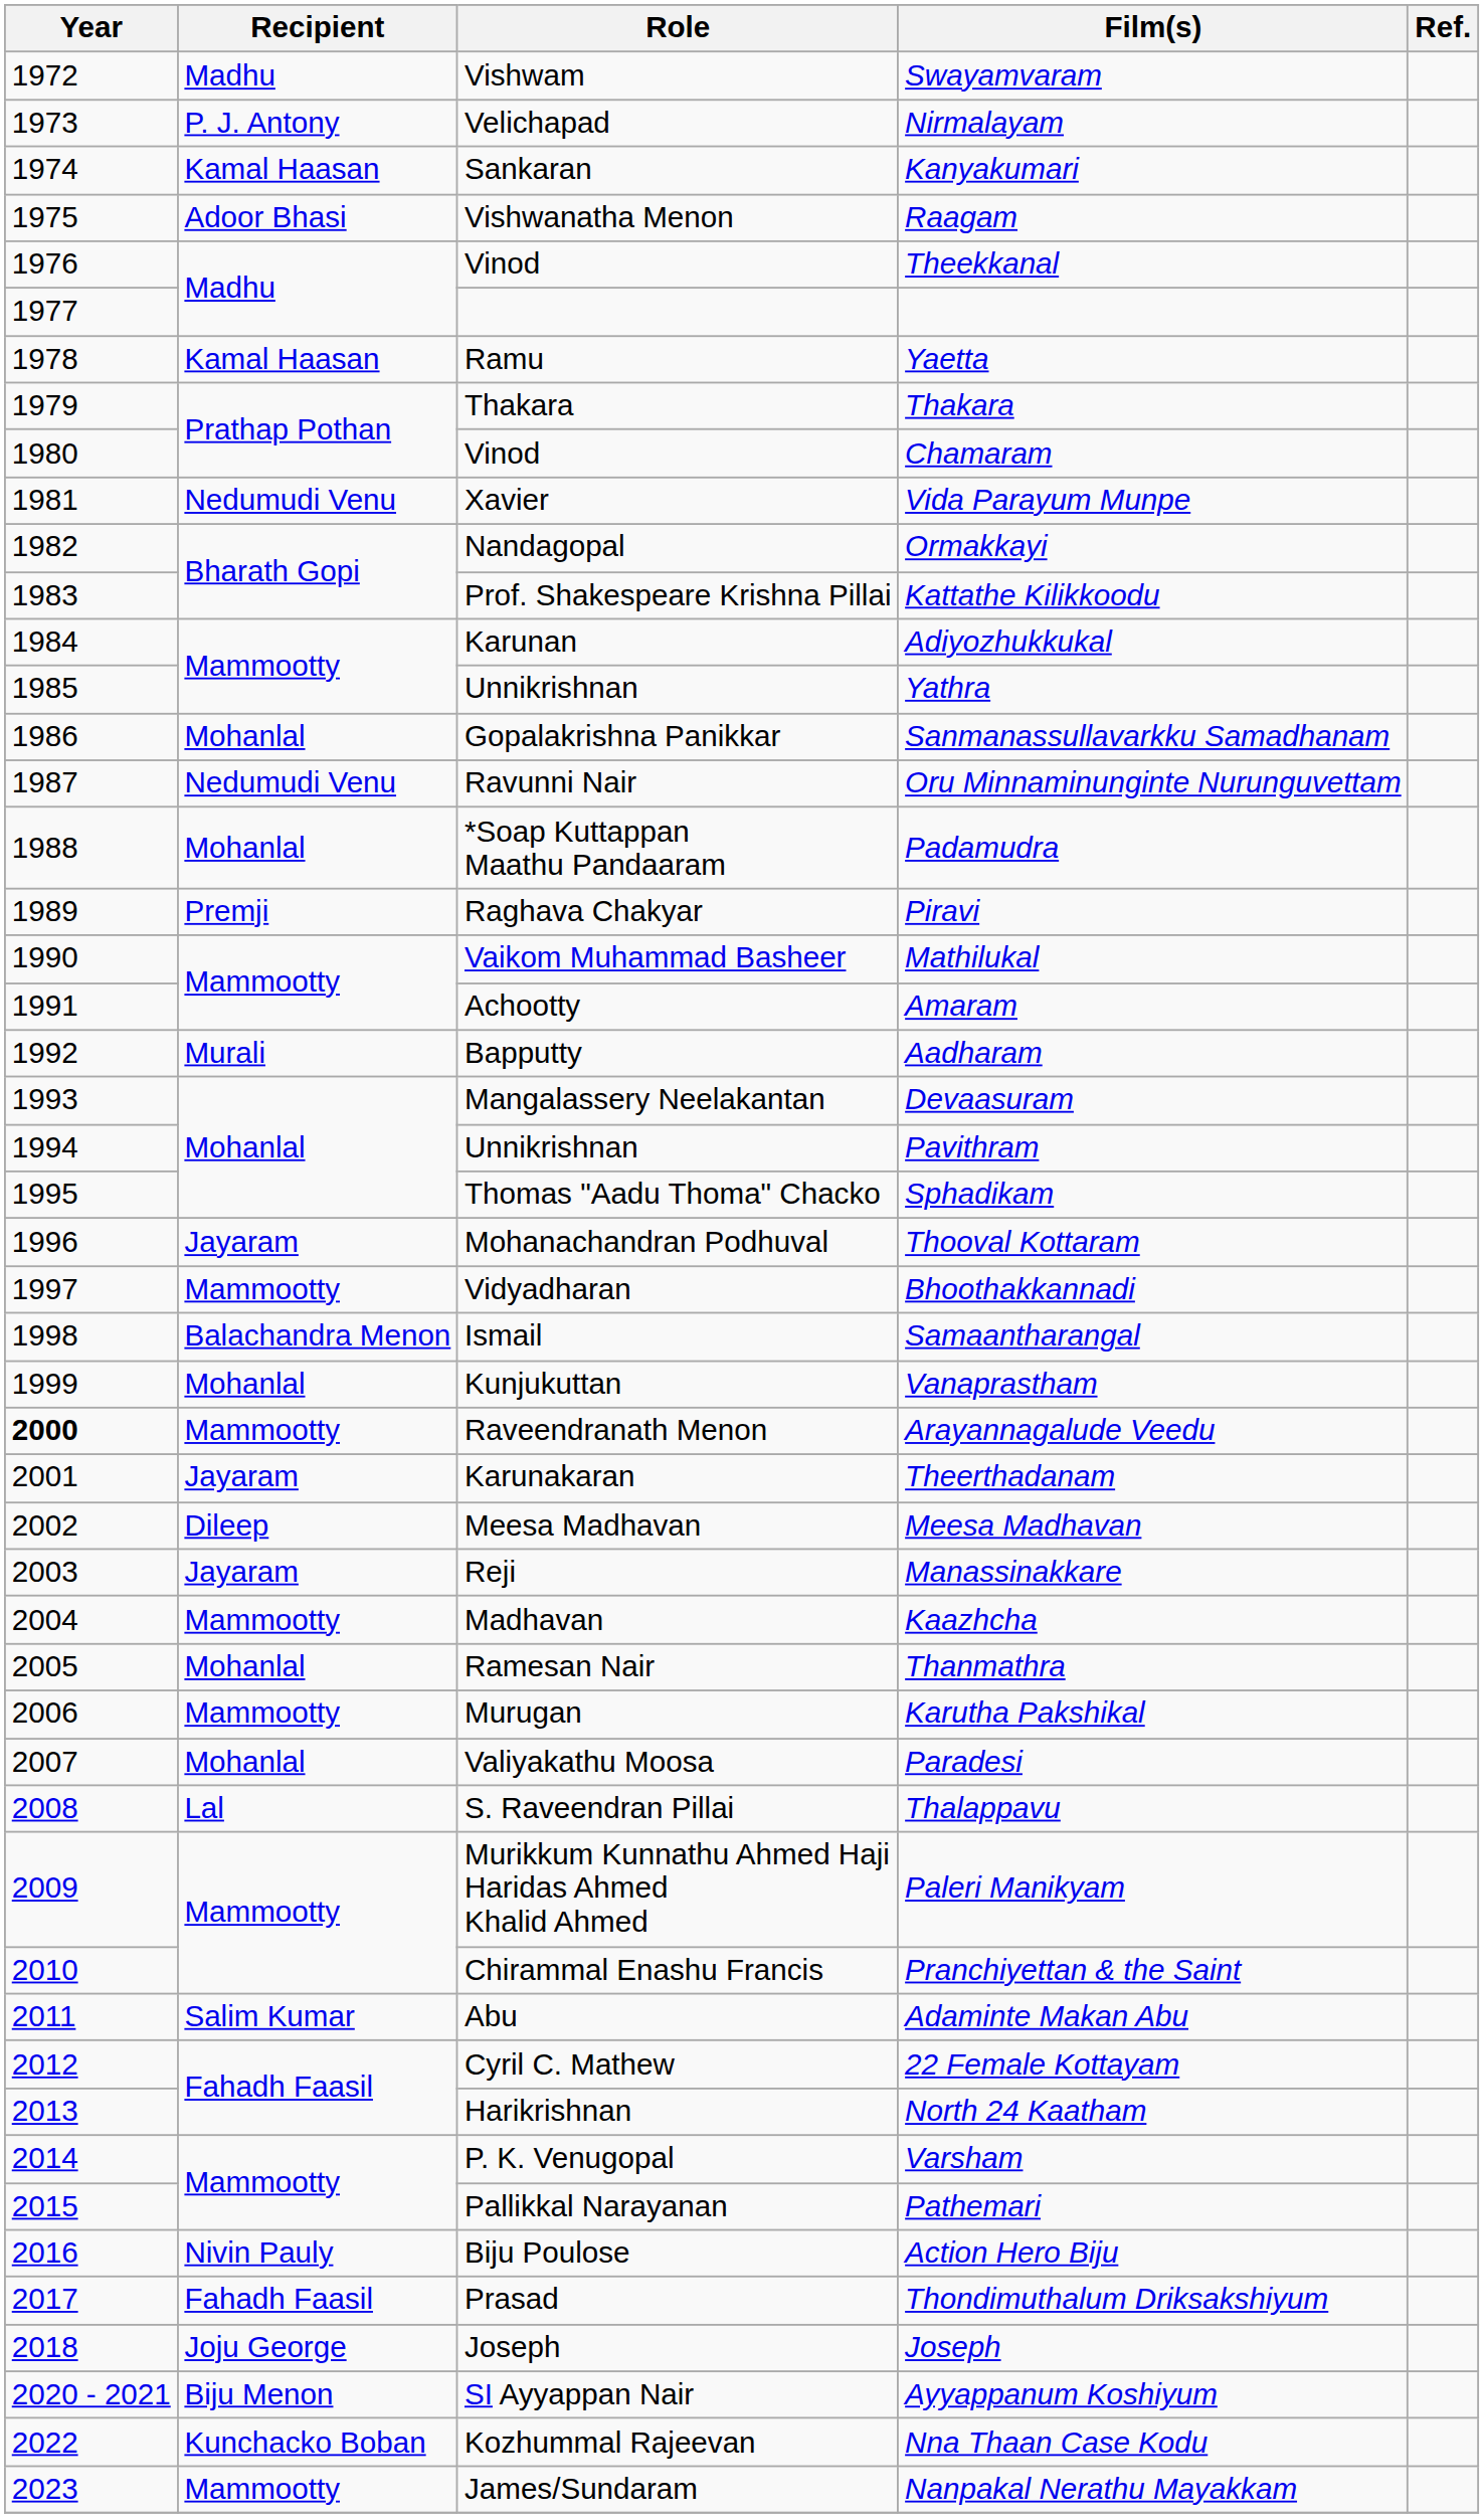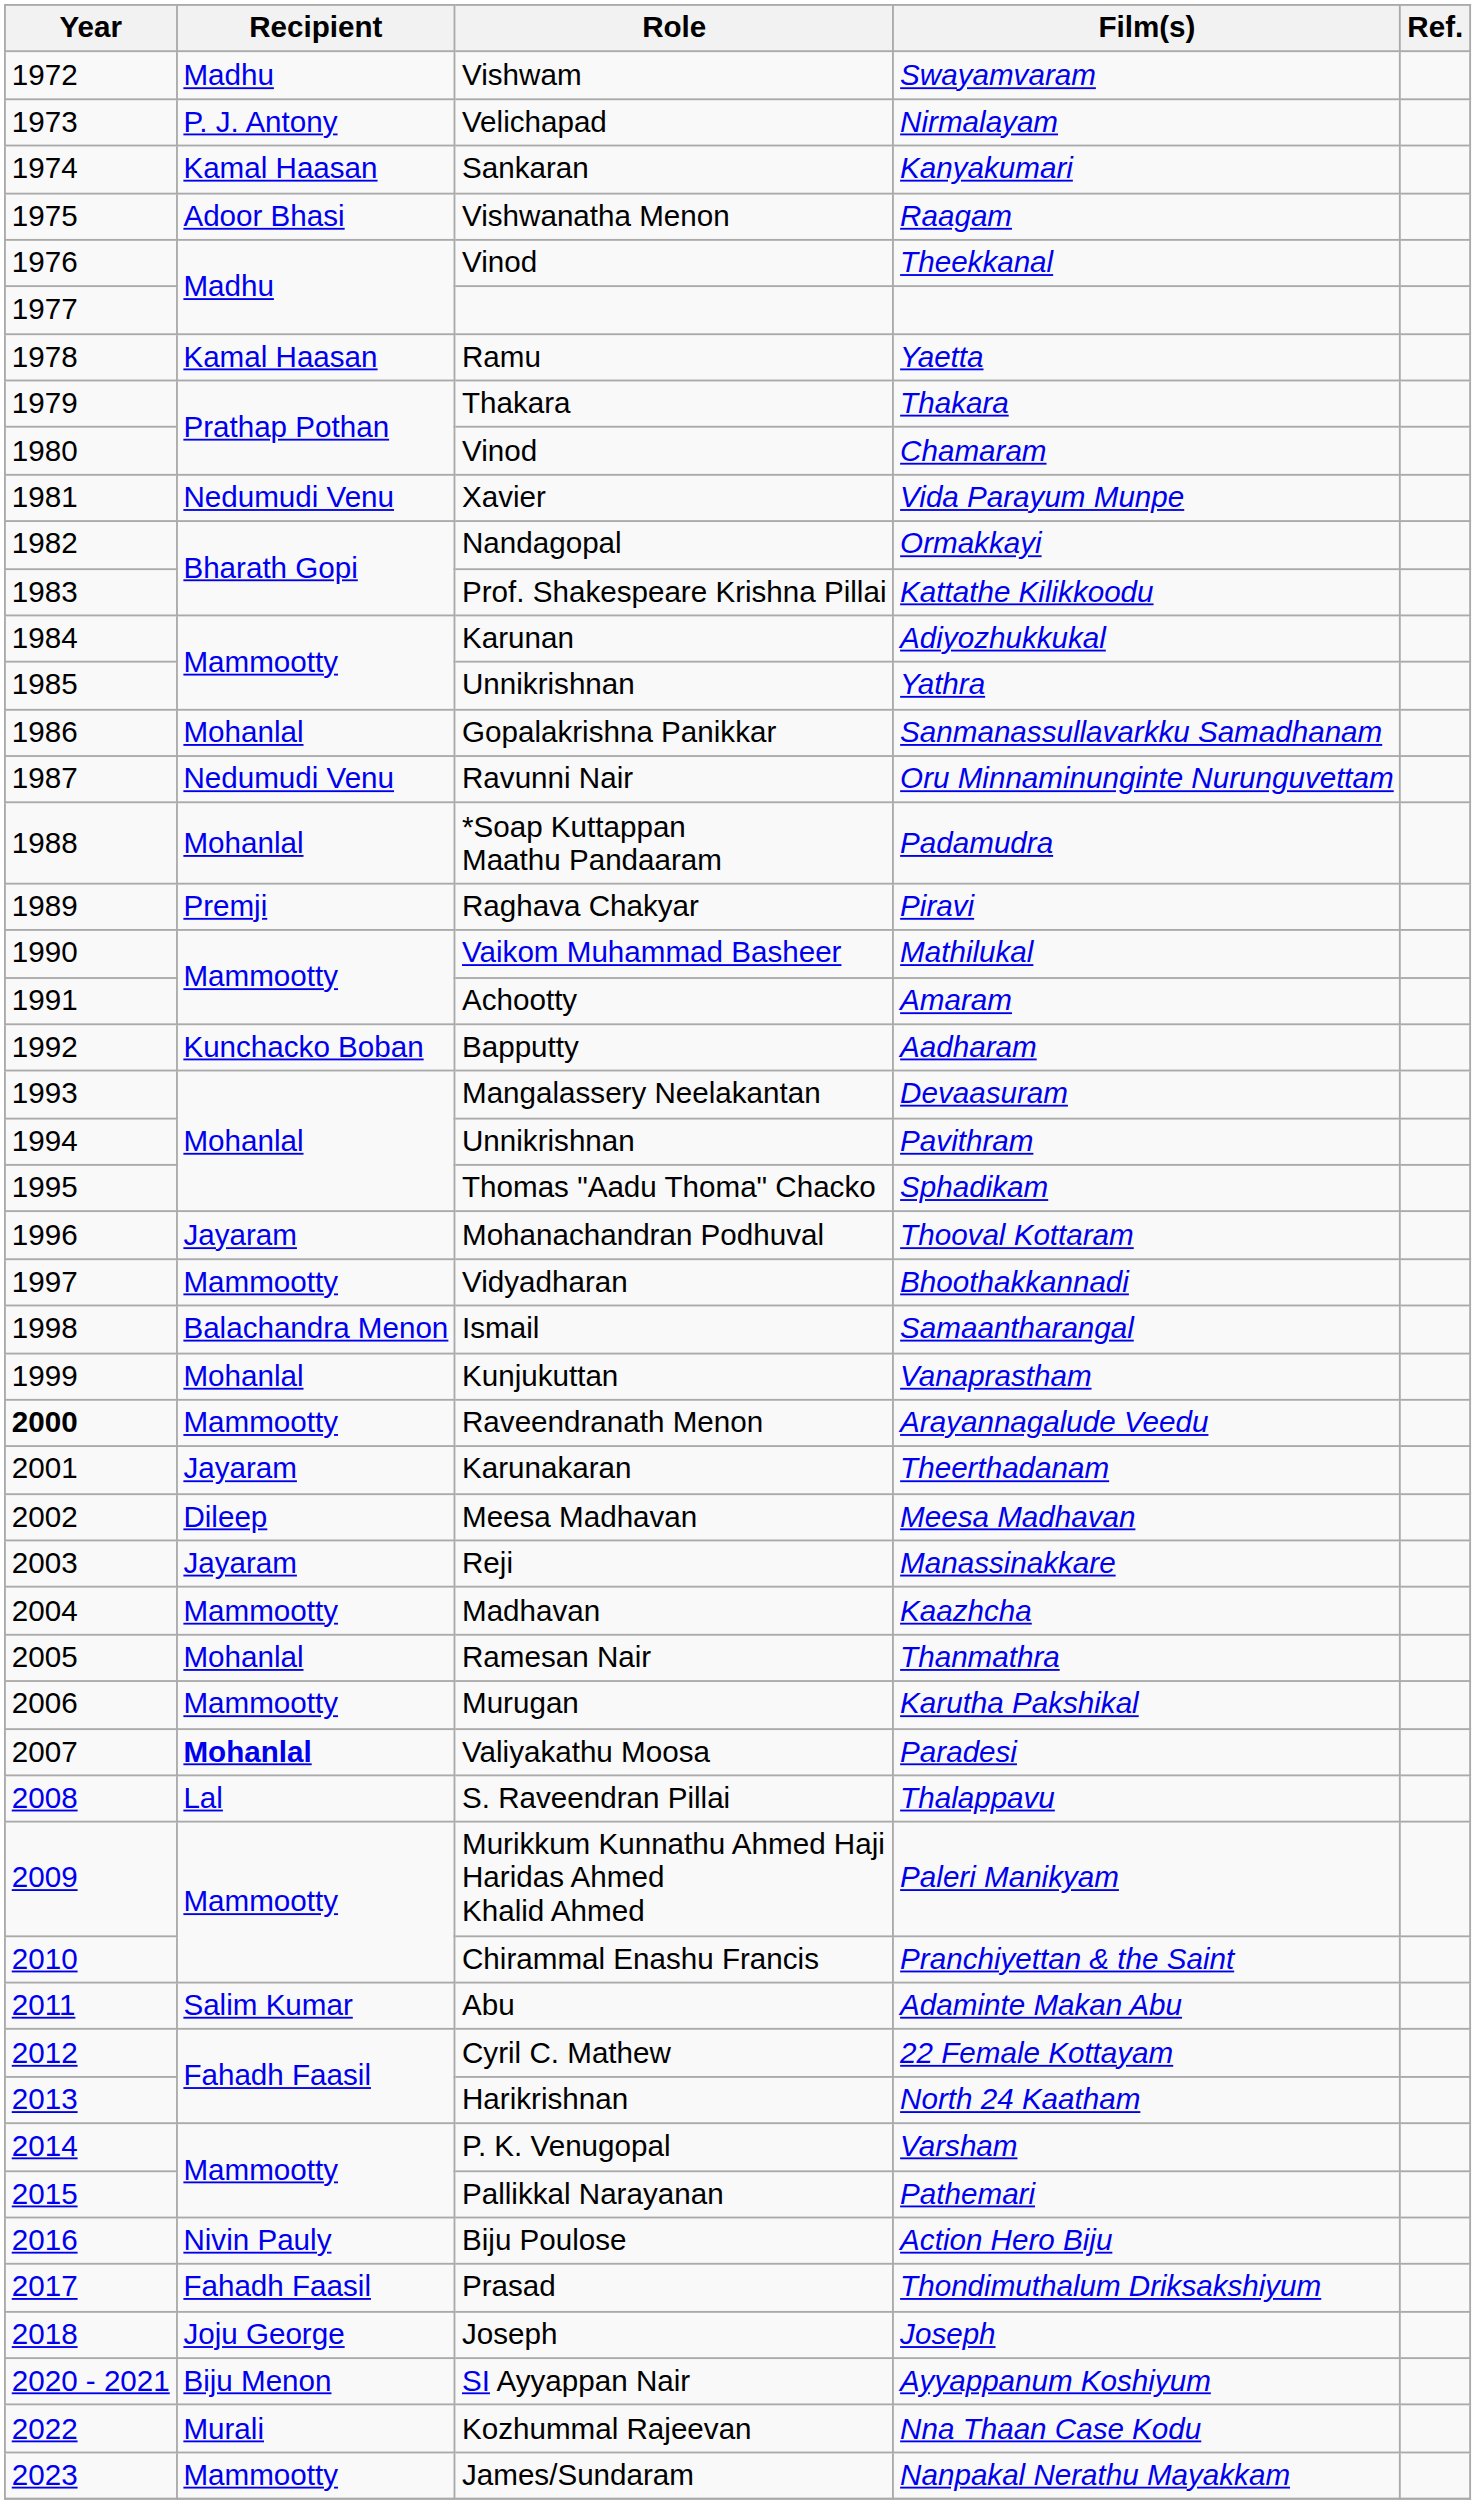 <table class="wikitable sortable">
 <tr>
 <th>Year</th>
 <th>Recipient</th>
 <th>Role</th>
 <th>Film(s)</th>
 <th>Ref.</th>
 </tr>
 <tr>
 <td>1972</td>
 <td><a href='#'>Madhu</a></td>
 <td>Vishwam</td>
 <td><em><a href='#'>Swayamvaram</a></em></td>
 <td></td>
 </tr>
 <tr>
 <td>1973</td>
 <td><a href='#'>P. J. Antony</a></td>
 <td>Velichapad</td>
 <td><em><a href='#'>Nirmalayam</a></em></td>
 <td></td>
 </tr>
 <tr>
 <td>1974</td>
 <td><a href='#'>Kamal Haasan</a></td>
 <td>Sankaran</td>
 <td><em><a href='#'>Kanyakumari</a></em></td>
 <td></td>
 </tr>
 <tr>
 <td>1975</td>
 <td><a href='#'>Adoor Bhasi</a></td>
 <td>Vishwanatha Menon</td>
 <td><em><a href='#'>Raagam</a></em></td>
 <td></td>
 </tr>
 <tr>
 <td>1976</td>
 <td rowspan="2"><a href='#'>Madhu</a></td>
 <td>Vinod</td>
 <td><em><a href='#'>Theekkanal</a></em></td>
 <td></td>
 </tr>
 <tr>
 <td>1977</td>
 <td></td>
 <td><em></em></td>
 <td></td>
 </tr>
 <tr>
 <td>1978</td>
 <td><a href='#'>Kamal Haasan</a></td>
 <td>Ramu</td>
 <td><em><a href='#'>Yaetta</a></em></td>
 <td></td>
 </tr>
 <tr>
 <td>1979</td>
 <td rowspan="2"><a href='#'>Prathap Pothan</a></td>
 <td>Thakara</td>
 <td><em><a href='#'>Thakara</a></em></td>
 <td></td>
 </tr>
 <tr>
 <td>1980</td>
 <td>Vinod</td>
 <td><em><a href='#'>Chamaram</a></em></td>
 <td></td>
 </tr>
 <tr>
 <td>1981</td>
 <td><a href='#'>Nedumudi Venu</a></td>
 <td>Xavier</td>
 <td><em><a href='#'>Vida Parayum Munpe</a></em></td>
 <td></td>
 </tr>
 <tr>
 <td>1982</td>
 <td rowspan="2"><a href='#'>Bharath Gopi</a></td>
 <td>Nandagopal</td>
 <td><em><a href='#'>Ormakkayi</a></em></td>
 <td></td>
 </tr>
 <tr>
 <td>1983</td>
 <td>Prof. Shakespeare Krishna Pillai</td>
 <td><em><a href='#'>Kattathe Kilikkoodu</a></em></td>
 <td></td>
 </tr>
 <tr>
 <td>1984</td>
 <td rowspan="2"><a href='#'>Mammootty</a></td>
 <td>Karunan</td>
 <td><em><a href='#'>Adiyozhukkukal</a></em></td>
 <td></td>
 </tr>
 <tr>
 <td>1985</td>
 <td>Unnikrishnan</td>
 <td><em><a href='#'>Yathra</a></em></td>
 <td></td>
 </tr>
 <tr>
 <td>1986</td>
 <td><a href='#'>Mohanlal</a></td>
 <td>Gopalakrishna Panikkar</td>
 <td><em><a href='#'>Sanmanassullavarkku Samadhanam</a></em></td>
 <td></td>
 </tr>
 <tr>
 <td>1987</td>
 <td><a href='#'>Nedumudi Venu</a></td>
 <td>Ravunni Nair</td>
 <td><em><a href='#'>Oru Minnaminunginte Nurunguvettam</a></em></td>
 <td></td>
 </tr>
 <tr>
 <td>1988</td>
 <td><a href='#'>Mohanlal</a></td>
 <td>*Soap Kuttappan<br>Maathu Pandaaram</td>
 <td><em><a href='#'>Padamudra</a></em></td>
 <td></td>
 </tr>
 <tr>
 <td>1989</td>
 <td><a href='#'>Premji</a></td>
 <td>Raghava Chakyar</td>
 <td><em><a href='#'>Piravi</a></em></td>
 <td></td>
 </tr>
 <tr>
 <td>1990</td>
 <td rowspan="2"><a href='#'>Mammootty</a></td>
 <td><a href='#'>Vaikom Muhammad Basheer</a></td>
 <td><em><a href='#'>Mathilukal</a></em></td>
 <td></td>
 </tr>
 <tr>
 <td>1991</td>
 <td>Achootty</td>
 <td><em><a href='#'>Amaram</a></em></td>
 <td></td>
 </tr>
 <tr>
 <td>1992</td>
-<td><a href='#'>Murali</a></td>
+<td><a href='#'>Kunchacko Boban</a></td>
 <td>Bapputty</td>
 <td><em><a href='#'>Aadharam</a></em></td>
 <td></td>
 </tr>
 <tr>
 <td>1993</td>
 <td rowspan="3"><a href='#'>Mohanlal</a></td>
 <td>Mangalassery Neelakantan</td>
 <td><em><a href='#'>Devaasuram</a></em></td>
 <td></td>
 </tr>
 <tr>
 <td>1994</td>
 <td>Unnikrishnan</td>
 <td><em><a href='#'>Pavithram</a></em></td>
 <td></td>
 </tr>
 <tr>
 <td>1995</td>
 <td>Thomas "Aadu Thoma" Chacko</td>
 <td><em><a href='#'>Sphadikam</a></em></td>
 <td></td>
 </tr>
 <tr>
 <td>1996</td>
 <td><a href='#'>Jayaram</a></td>
 <td>Mohanachandran Podhuval</td>
 <td><em><a href='#'>Thooval Kottaram</a></em></td>
 <td></td>
 </tr>
 <tr>
 <td>1997</td>
 <td><a href='#'>Mammootty</a></td>
 <td>Vidyadharan</td>
 <td><em><a href='#'>Bhoothakkannadi</a></em></td>
 <td></td>
 </tr>
 <tr>
 <td>1998</td>
 <td><a href='#'>Balachandra Menon</a></td>
 <td>Ismail</td>
 <td><em><a href='#'>Samaantharangal</a></em></td>
 <td></td>
 </tr>
 <tr>
 <td>1999</td>
 <td><a href='#'>Mohanlal</a></td>
 <td>Kunjukuttan</td>
 <td><em><a href='#'>Vanaprastham</a></em></td>
 <td></td>
 </tr>
 <tr>
 <td><strong>2000</strong></td>
 <td><a href='#'>Mammootty</a></td>
 <td>Raveendranath Menon</td>
 <td><em><a href='#'>Arayannagalude Veedu</a></em></td>
 <td></td>
 </tr>
 <tr>
 <td>2001</td>
 <td><a href='#'>Jayaram</a></td>
 <td>Karunakaran</td>
 <td><em><a href='#'>Theerthadanam</a></em></td>
 <td></td>
 </tr>
 <tr>
 <td>2002</td>
 <td><a href='#'>Dileep</a></td>
 <td>Meesa Madhavan</td>
 <td><em><a href='#'>Meesa Madhavan</a></em></td>
 <td></td>
 </tr>
 <tr>
 <td>2003</td>
 <td><a href='#'>Jayaram</a></td>
 <td>Reji</td>
 <td><em><a href='#'>Manassinakkare</a></em></td>
 <td></td>
 </tr>
 <tr>
 <td>2004</td>
 <td><a href='#'>Mammootty</a></td>
 <td>Madhavan</td>
 <td><em><a href='#'>Kaazhcha</a></em></td>
 <td></td>
 </tr>
 <tr>
 <td>2005</td>
 <td><a href='#'>Mohanlal</a></td>
 <td>Ramesan Nair</td>
 <td><em><a href='#'>Thanmathra</a></em></td>
 <td></td>
 </tr>
 <tr>
 <td>2006</td>
 <td><a href='#'>Mammootty</a></td>
 <td>Murugan</td>
 <td><em><a href='#'>Karutha Pakshikal</a></em></td>
 <td></td>
 </tr>
 <tr>
 <td>2007</td>
-<td><a href='#'>Mohanlal</a></td>
+<td><strong><a href='#'>Mohanlal</a></strong></td>
 <td>Valiyakathu Moosa</td>
 <td><em><a href='#'>Paradesi</a></em></td>
 <td></td>
 </tr>
 <tr>
 <td><a href='#'>2008</a></td>
 <td><a href='#'>Lal</a></td>
 <td>S. Raveendran Pillai</td>
 <td><em><a href='#'>Thalappavu</a></em></td>
 <td></td>
 </tr>
 <tr>
 <td><a href='#'>2009</a></td>
 <td rowspan="2"><a href='#'>Mammootty</a></td>
 <td>Murikkum Kunnathu Ahmed Haji<br>Haridas Ahmed<br>Khalid Ahmed</td>
 <td><em><a href='#'>Paleri Manikyam</a></em></td>
 <td></td>
 </tr>
 <tr>
 <td><a href='#'>2010</a></td>
 <td>Chirammal Enashu Francis</td>
 <td><em><a href='#'>Pranchiyettan & the Saint</a></em></td>
 <td></td>
 </tr>
 <tr>
 <td><a href='#'>2011</a></td>
 <td><a href='#'>Salim Kumar</a></td>
 <td>Abu</td>
 <td><em><a href='#'>Adaminte Makan Abu</a></em></td>
 <td></td>
 </tr>
 <tr>
 <td><a href='#'>2012</a></td>
 <td rowspan="2"><a href='#'>Fahadh Faasil</a></td>
 <td>Cyril C. Mathew</td>
 <td><em><a href='#'>22 Female Kottayam</a></em></td>
 <td></td>
 </tr>
 <tr>
 <td><a href='#'>2013</a></td>
 <td>Harikrishnan</td>
 <td><em><a href='#'>North 24 Kaatham</a></em></td>
 <td></td>
 </tr>
 <tr>
 <td><a href='#'>2014</a></td>
 <td rowspan="2"><a href='#'>Mammootty</a></td>
 <td>P. K. Venugopal</td>
 <td><em><a href='#'>Varsham</a></em></td>
 <td></td>
 </tr>
 <tr>
 <td><a href='#'>2015</a></td>
 <td>Pallikkal Narayanan</td>
 <td><em><a href='#'>Pathemari</a></em></td>
 <td></td>
 </tr>
 <tr>
 <td><a href='#'>2016</a></td>
 <td><a href='#'>Nivin Pauly</a></td>
 <td>Biju Poulose</td>
 <td><em><a href='#'>Action Hero Biju</a></em></td>
 <td></td>
 </tr>
 <tr>
 <td><a href='#'>2017</a></td>
 <td><a href='#'>Fahadh Faasil</a></td>
 <td>Prasad</td>
 <td><em><a href='#'>Thondimuthalum Driksakshiyum</a></em></td>
 <td></td>
 </tr>
 <tr>
 <td><a href='#'>2018</a></td>
 <td><a href='#'>Joju George</a></td>
 <td>Joseph</td>
 <td><em><a href='#'>Joseph</a></em></td>
 <td></td>
 </tr>
 <tr>
 <td><a href='#'>2020 - 2021</a></td>
 <td><a href='#'>Biju Menon</a></td>
 <td><a href='#'>SI</a> Ayyappan Nair</td>
 <td><em><a href='#'>Ayyappanum Koshiyum</a></em></td>
 <td></td>
 </tr>
 <tr>
 <td><a href='#'>2022</a></td>
-<td><a href='#'>Kunchacko Boban</a></td>
+<td><a href='#'>Murali</a></td>
 <td>Kozhummal Rajeevan</td>
 <td><em><a href='#'>Nna Thaan Case Kodu</a></em></td>
 <td></td>
 </tr>
 <tr>
 <td><a href='#'>2023</a></td>
 <td><a href='#'>Mammootty</a></td>
 <td>James/Sundaram</td>
 <td><em><a href='#'>Nanpakal Nerathu Mayakkam</a></em></td>
 <td></td>
 </tr>
 <tr>
 </tr>
 </table>
